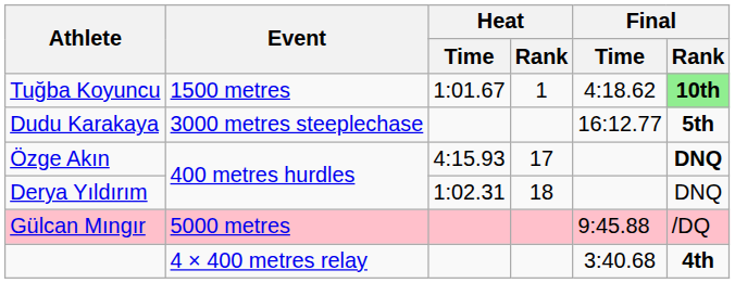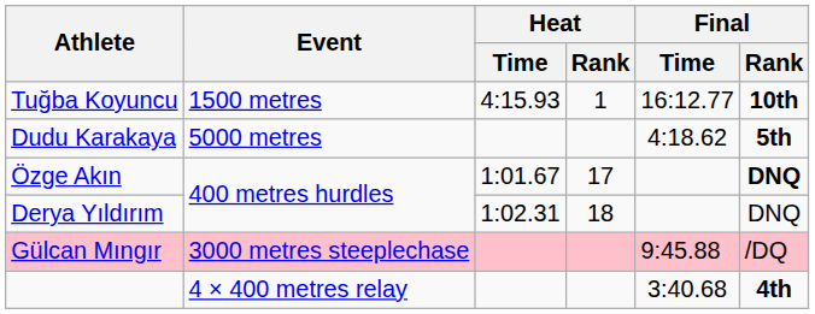 <table class=wikitable>
 <tr>
 <th rowspan="2">Athlete</th>
 <th rowspan="2">Event</th>
 <th colspan="2">Heat</th>
 <th colspan="2">Final</th>
 </tr>
 <tr>
 <th>Time</th>
 <th>Rank</th>
 <th>Time</th>
 <th>Rank</th>
 </tr>
 <tr align=center>
 <td align=left><a href='#'>Tuğba Koyuncu</a></td>
 <td align=left><a href='#'>1500 metres</a></td>
-<td>1:01.67</td>
+<td>4:15.93</td>
 <td>1</td>
-<td>4:18.62</td>
-<td style="background: lightgreen;"><strong>10th</strong></td>
+<td>16:12.77</td>
+<td><strong>10th</strong></td>
 </tr>
 <tr align=center>
 <td align=left><a href='#'>Dudu Karakaya</a></td>
-<td align=left><a href='#'>3000 metres steeplechase</a></td>
+<td align=left><a href='#'>5000 metres</a></td>
 <td></td>
 <td></td>
-<td>16:12.77</td>
+<td>4:18.62</td>
 <td><strong>5th</strong></td>
 </tr>
 <tr align=center>
 <td align=left><a href='#'>Özge Akın</a></td>
 <td rowspan=2 align=left><a href='#'>400 metres hurdles</a></td>
-<td>4:15.93</td>
+<td>1:01.67</td>
 <td>17</td>
 <td></td>
 <td><strong>DNQ</strong></td>
 </tr>
 <tr align=center>
 <td align=left><a href='#'>Derya Yıldırım</a></td>
 <td>1:02.31</td>
 <td>18</td>
 <td></td>
 <td>DNQ</td>
 </tr>
 <tr bgcolor=pink>
 <td align=left><a href='#'>Gülcan Mıngır</a></td>
-<td align=left><a href='#'>5000 metres</a></td>
+<td align=left><a href='#'>3000 metres steeplechase</a></td>
 <td></td>
 <td></td>
 <td>9:45.88</td>
 <td>/DQ</td>
 </tr>
 <tr align=center>
 <td align=left></td>
 <td align=left><a href='#'>4 × 400 metres relay</a></td>
 <td></td>
 <td></td>
 <td>3:40.68</td>
 <td><strong>4th</strong></td>
 </tr>
 </table>
